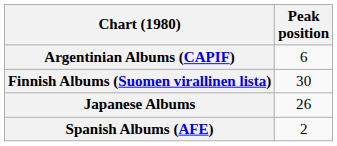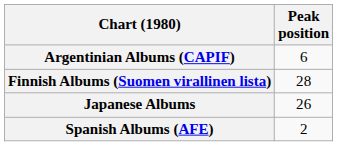 <table class="wikitable sortable plainrowheaders">
 <tr>
 <th>Chart (1980)</th>
 <th>Peak<br>position</th>
 </tr>
 <tr>
 <th scope="row">Argentinian Albums (<a href='#'>CAPIF</a>)</th>
 <td style="text-align:center;">6</td>
 </tr>
 <tr>
 <th scope="row">Finnish Albums (<a href='#'>Suomen virallinen lista</a>)</th>
-<td style="text-align:center;">30</td>
+<td style="text-align:center;">28</td>
 </tr>
 <tr>
 <th scope="row">Japanese Albums</th>
 <td style="text-align:center;">26</td>
 </tr>
 <tr>
 <th scope="row">Spanish Albums (<a href='#'>AFE</a>)</th>
 <td style="text-align:center;">2</td>
 </tr>
 </table>
